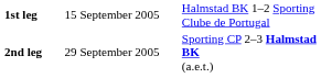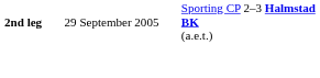 <table>
 <tr ---->
 <td width="75"></td>
 </tr>
 <tr ---->
 <td width="75"></td>
 <td width="150"></td>
 <td width="200"></td>
 </tr>
 <tr ---->
-<td><strong>1st leg</strong></td>
-<td>15 September 2005</td>
-<td><a href='#'>Halmstad BK</a> 1–2 <a href='#'>Sporting Clube de Portugal</a></td>
-</tr>
-<tr ---->
 <td><strong>2nd leg</strong></td>
 <td>29 September 2005</td>
 <td><a href='#'>Sporting CP</a> 2–3 <strong><a href='#'>Halmstad BK</a></strong><br>(a.e.t.)</td>
 </tr>
 </table>
